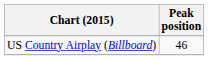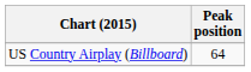 <table class="wikitable sortable">
 <tr>
 <th>Chart (2015)</th>
 <th>Peak <br> position</th>
 </tr>
 <tr>
 </tr>
 <tr>
 <td scope="row">US <a href='#'>Country Airplay</a> (<em><a href='#'>Billboard</a></em>)</td>
-<td align="center">46</td>
+<td align="center">64</td>
 </tr>
 <tr>
 </tr>
 </table>
